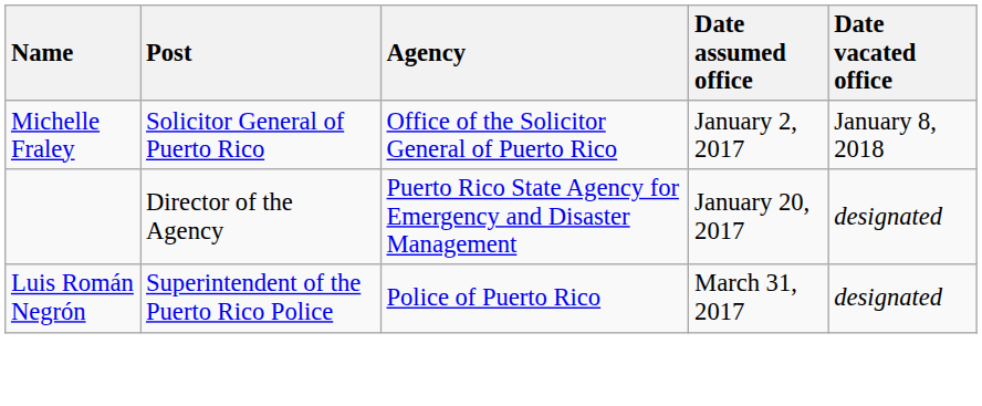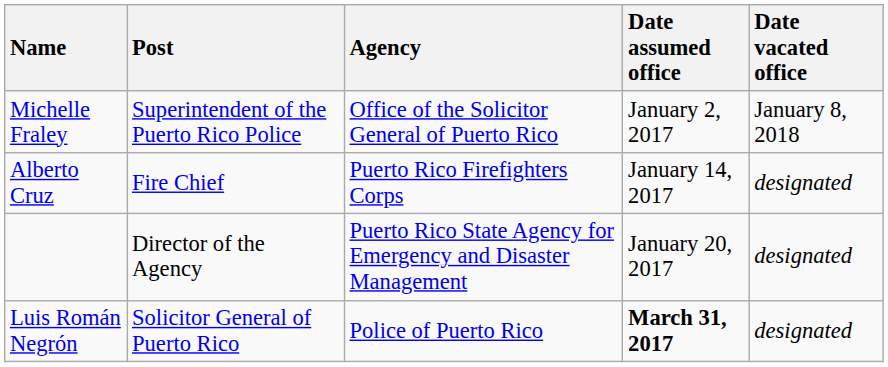 <table class="wikitable sortable" style="margin: 0 auto">
 <tr>
 <th style="text-align: left">Name</th>
 <th style="text-align: left">Post</th>
 <th style="text-align: left">Agency</th>
 <th style="text-align: left">Date assumed office</th>
 <th style="text-align: left">Date vacated office</th>
 </tr>
 <tr>
 <td><a href='#'>Michelle Fraley</a></td>
-<td><a href='#'>Solicitor General of Puerto Rico</a></td>
+<td><a href='#'>Superintendent of the Puerto Rico Police</a></td>
 <td><a href='#'>Office of the Solicitor General of Puerto Rico</a></td>
 <td>January 2, 2017</td>
 <td>January 8, 2018</td>
+</tr>
+<tr>
+<td><a href='#'>Alberto Cruz</a></td>
+<td><a href='#'>Fire Chief</a></td>
+<td><a href='#'>Puerto Rico Firefighters Corps</a></td>
+<td>January 14, 2017</td>
+<td><em>designated</em></td>
 </tr>
 <tr>
 <td></td>
 <td>Director of the Agency</td>
 <td><a href='#'>Puerto Rico State Agency for Emergency and Disaster Management</a></td>
 <td>January 20, 2017</td>
 <td><em>designated</em></td>
 </tr>
 <tr>
 <td><a href='#'>Luis Román Negrón</a></td>
-<td><a href='#'>Superintendent of the Puerto Rico Police</a></td>
+<td><a href='#'>Solicitor General of Puerto Rico</a></td>
 <td><a href='#'>Police of Puerto Rico</a></td>
-<td>March 31, 2017</td>
+<td><strong>March 31, 2017</strong></td>
 <td><em>designated</em></td>
 </tr>
 </table>
